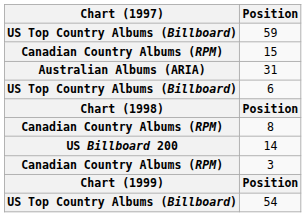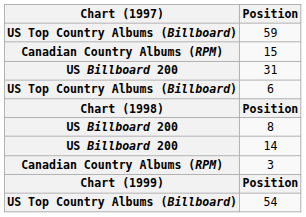 <table class="wikitable sortable plainrowheaders" style="text-align:center">
 <tr>
 <th>Chart (1997)</th>
 <th>Position</th>
 </tr>
 <tr>
 <th scope="row">US Top Country Albums (<em>Billboard</em>)</th>
 <td>59</td>
 </tr>
 <tr>
 <th scope="row">Canadian Country Albums (<em>RPM</em>)</th>
 <td>15</td>
 </tr>
 <tr>
-<th scope="row">Australian Albums (ARIA)</th>
+<th scope="row">US <em>Billboard</em> 200</th>
 <td>31</td>
 </tr>
 <tr>
 <th scope="row">US Top Country Albums (<em>Billboard</em>)</th>
 <td>6</td>
 </tr>
 <tr>
 <th>Chart (1998)</th>
 <th>Position</th>
 </tr>
 <tr>
-<th scope="row">Canadian Country Albums (<em>RPM</em>)</th>
+<th scope="row">US <em>Billboard</em> 200</th>
 <td>8</td>
 </tr>
 <tr>
 <th scope="row">US <em>Billboard</em> 200</th>
 <td>14</td>
 </tr>
 <tr>
 <th scope="row">Canadian Country Albums (<em>RPM</em>)</th>
 <td>3</td>
 </tr>
 <tr>
 <th>Chart (1999)</th>
 <th>Position</th>
 </tr>
 <tr>
 <th scope="row">US Top Country Albums (<em>Billboard</em>)</th>
 <td>54</td>
 </tr>
 </table>
